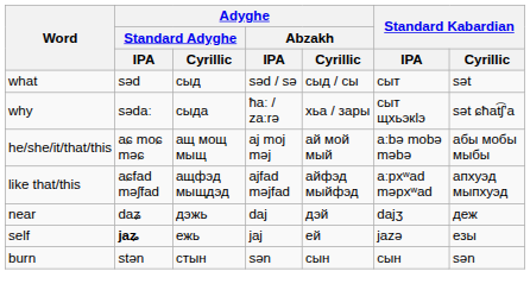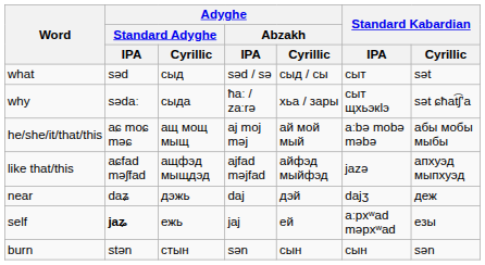 <table class="wikitable" border="1" text-align="right">
 <tr>
 <th rowspan="3">Word</th>
 <th colspan="4"><a href='#'>Adyghe</a></th>
 <th rowspan="2" colspan="2"><a href='#'>Standard Kabardian</a></th>
 </tr>
 <tr>
 <th colspan="2"><a href='#'>Standard Adyghe</a></th>
 <th colspan="2">Abzakh</th>
 </tr>
 <tr>
 <th>IPA</th>
 <th>Cyrillic</th>
 <th>IPA</th>
 <th>Cyrillic</th>
 <th>IPA</th>
 <th>Cyrillic</th>
 </tr>
 <tr>
 <td>what</td>
 <td>səd</td>
 <td>сыд</td>
 <td>səd / sə</td>
 <td>сыд / сы</td>
 <td>сыт</td>
 <td>sət</td>
 </tr>
 <tr>
 <td>why</td>
 <td>sədaː</td>
 <td>сыда</td>
 <td>ħaː / zaːrə</td>
 <td>хьа / зары</td>
 <td>сыт щхьэкӏэ</td>
 <td>sət ɕħat͡ʃʼa</td>
 </tr>
 <tr>
 <td>he/she/it/that/this</td>
 <td>aɕ moɕ məɕ</td>
 <td>ащ мощ мыщ</td>
 <td>aj moj məj</td>
 <td>ай мой мый</td>
 <td>aːbə mobə məbə</td>
 <td>абы мобы мыбы</td>
 </tr>
 <tr>
 <td>like that/this</td>
 <td>aɕfad məʃfad</td>
 <td>ащфэд мыщдэд</td>
 <td>ajfad məjfad</td>
 <td>айфэд мыйфэд</td>
-<td>aːpxʷad məpxʷad</td>
+<td>jazə</td>
 <td>апхуэд мыпхуэд</td>
 </tr>
 <tr>
 <td>near</td>
 <td>daʑ</td>
 <td>дэжь</td>
 <td>daj</td>
 <td>дэй</td>
 <td>dajʒ</td>
 <td>деж</td>
 </tr>
 <tr>
 <td>self</td>
 <td><strong>jaʑ</strong></td>
 <td>ежь</td>
 <td>jaj</td>
 <td>ей</td>
-<td>jazə</td>
+<td>aːpxʷad məpxʷad</td>
 <td>езы</td>
 </tr>
 <tr>
 <td>burn</td>
 <td>stən</td>
 <td>стын</td>
 <td>sən</td>
 <td>сын</td>
 <td>сын</td>
 <td>sən</td>
 </tr>
 </table>
